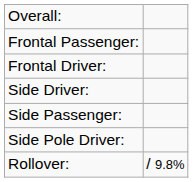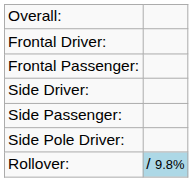 <table class="wikitable">
 <tr>
 <td>Overall:</td>
 <td></td>
 </tr>
 <tr>
-<td>Frontal Passenger:</td>
+<td>Frontal Driver:</td>
 <td></td>
 </tr>
 <tr>
-<td>Frontal Driver:</td>
+<td>Frontal Passenger:</td>
 <td></td>
 </tr>
 <tr>
 <td>Side Driver:</td>
 <td></td>
 </tr>
 <tr>
 <td>Side Passenger:</td>
 <td></td>
 </tr>
 <tr>
 <td>Side Pole Driver:</td>
 <td></td>
 </tr>
 <tr>
 <td>Rollover:</td>
-<td> / <small>9.8%</small></td>
+<td style="background: lightblue;"> / <small>9.8%</small></td>
 </tr>
 </table>
